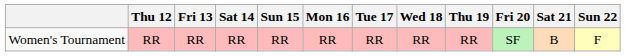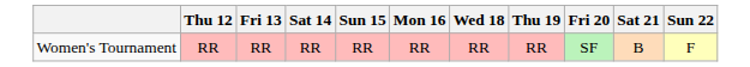 <table class="wikitable" style="margin:0.5em auto; font-size:90%; line-height:1.25em;text-align:center">
 <tr>
 <th></th>
 <th>Thu 12</th>
 <th>Fri 13</th>
 <th>Sat 14</th>
 <th>Sun 15</th>
 <th>Mon 16</th>
-<th>Tue 17</th>
 <th>Wed 18</th>
 <th>Thu 19</th>
 <th>Fri 20</th>
 <th>Sat 21</th>
 <th>Sun 22</th>
 </tr>
 <tr>
 <td align="left">Women's Tournament</td>
 <td style="background-color:#FFBBBB">RR</td>
 <td style="background-color:#FFBBBB">RR</td>
 <td style="background-color:#FFBBBB">RR</td>
 <td style="background-color:#FFBBBB">RR</td>
 <td style="background-color:#FFBBBB">RR</td>
 <td style="background-color:#FFBBBB">RR</td>
 <td style="background-color:#FFBBBB">RR</td>
-<td style="background-color:#FFBBBB">RR</td>
 <td style="background-color:#BBF3BB">SF</td>
 <td style="background-color:#FEDCBA">B</td>
 <td style="background-color:#FFFFBB">F</td>
 </tr>
 </table>
